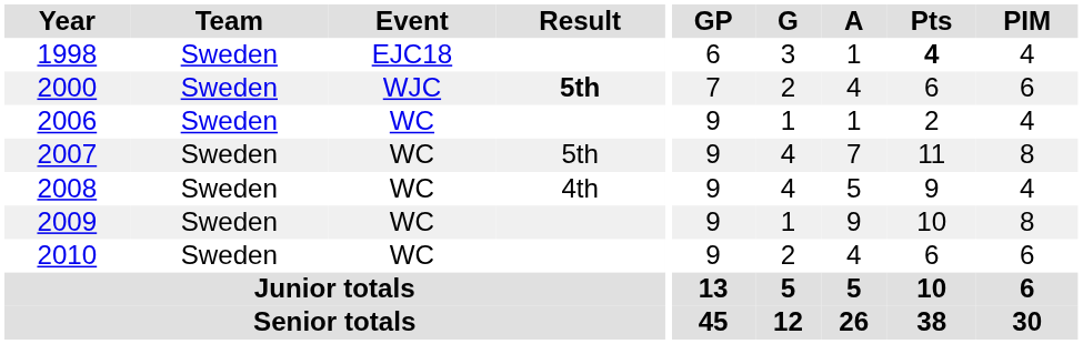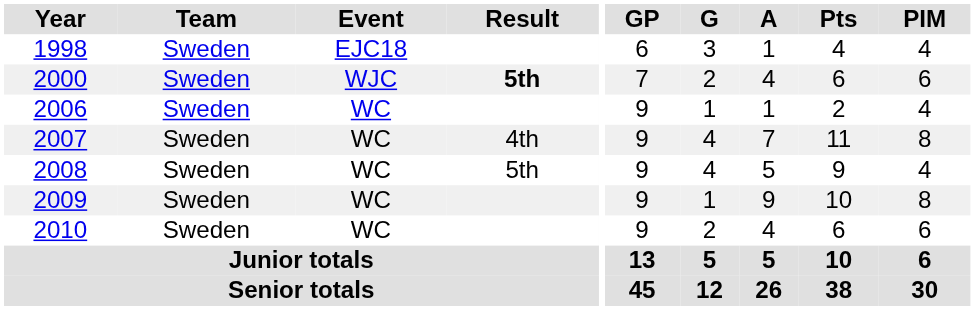 <table border="0" cellpadding="1" cellspacing="0" ID="Table3" style="text-align:center; width:40em">
 <tr bgcolor="#e0e0e0">
 <th>Year</th>
 <th>Team</th>
 <th>Event</th>
 <th>Result</th>
 <th rowspan="99" bgcolor="#ffffff"></th>
 <th>GP</th>
 <th>G</th>
 <th>A</th>
 <th>Pts</th>
 <th>PIM</th>
 </tr>
 <tr>
 <td><a href='#'>1998</a></td>
 <td><a href='#'>Sweden</a></td>
 <td><a href='#'>EJC18</a></td>
 <td></td>
 <td>6</td>
 <td>3</td>
 <td>1</td>
-<td><strong>4</strong></td>
+<td>4</td>
 <td>4</td>
 </tr>
 <tr bgcolor="#f0f0f0">
 <td><a href='#'>2000</a></td>
 <td><a href='#'>Sweden</a></td>
 <td><a href='#'>WJC</a></td>
 <td><strong>5th</strong></td>
 <td>7</td>
 <td>2</td>
 <td>4</td>
 <td>6</td>
 <td>6</td>
 </tr>
 <tr>
 <td><a href='#'>2006</a></td>
 <td><a href='#'>Sweden</a></td>
 <td><a href='#'>WC</a></td>
 <td></td>
 <td>9</td>
 <td>1</td>
 <td>1</td>
 <td>2</td>
 <td>4</td>
 </tr>
 <tr bgcolor="#f0f0f0">
 <td><a href='#'>2007</a></td>
 <td>Sweden</td>
 <td>WC</td>
-<td>5th</td>
+<td>4th</td>
 <td>9</td>
 <td>4</td>
 <td>7</td>
 <td>11</td>
 <td>8</td>
 </tr>
 <tr>
 <td><a href='#'>2008</a></td>
 <td>Sweden</td>
 <td>WC</td>
-<td>4th</td>
+<td>5th</td>
 <td>9</td>
 <td>4</td>
 <td>5</td>
 <td>9</td>
 <td>4</td>
 </tr>
 <tr bgcolor="#f0f0f0">
 <td><a href='#'>2009</a></td>
 <td>Sweden</td>
 <td>WC</td>
 <td></td>
 <td>9</td>
 <td>1</td>
 <td>9</td>
 <td>10</td>
 <td>8</td>
 </tr>
 <tr>
 <td><a href='#'>2010</a></td>
 <td>Sweden</td>
 <td>WC</td>
 <td></td>
 <td>9</td>
 <td>2</td>
 <td>4</td>
 <td>6</td>
 <td>6</td>
 </tr>
 <tr bgcolor="#e0e0e0">
 <th colspan="4">Junior totals</th>
 <th>13</th>
 <th>5</th>
 <th>5</th>
 <th>10</th>
 <th>6</th>
 </tr>
 <tr bgcolor="#e0e0e0">
 <th colspan="4">Senior totals</th>
 <th>45</th>
 <th>12</th>
 <th>26</th>
 <th>38</th>
 <th>30</th>
 </tr>
 </table>
